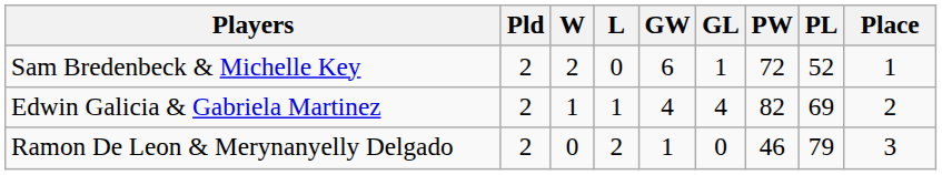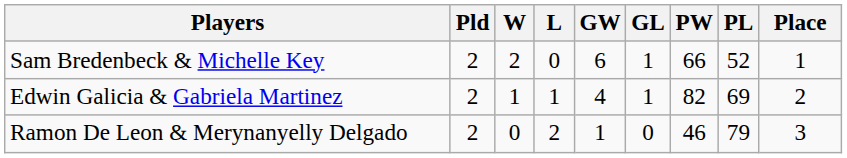 <table class=wikitable style="text-align:center">
 <tr>
 <th width=300>Players</th>
 <th width=20>Pld</th>
 <th width=20>W</th>
 <th width=20>L</th>
 <th width=20>GW</th>
 <th width=20>GL</th>
 <th width=20>PW</th>
 <th width=20>PL</th>
 <th width=50>Place</th>
 </tr>
 <tr>
 <td align=left> Sam Bredenbeck & <a href='#'>Michelle Key</a></td>
 <td>2</td>
 <td>2</td>
 <td>0</td>
 <td>6</td>
 <td>1</td>
-<td>72</td>
+<td>66</td>
 <td>52</td>
 <td>1</td>
 </tr>
 <tr>
 <td align=left> Edwin Galicia & <a href='#'>Gabriela Martinez</a></td>
 <td>2</td>
 <td>1</td>
 <td>1</td>
 <td>4</td>
-<td>4</td>
+<td>1</td>
 <td>82</td>
 <td>69</td>
 <td>2</td>
 </tr>
 <tr>
 <td align=left> Ramon De Leon & Merynanyelly Delgado</td>
 <td>2</td>
 <td>0</td>
 <td>2</td>
 <td>1</td>
 <td>0</td>
 <td>46</td>
 <td>79</td>
 <td>3</td>
 </tr>
 </table>
